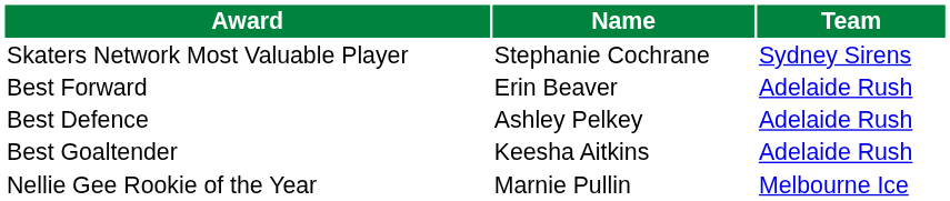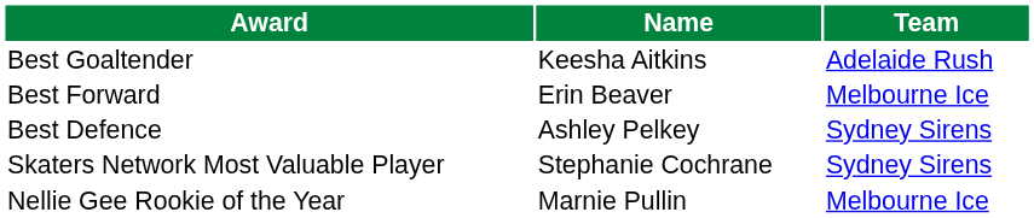 <table class="toccolours" style="width:40em">
 <tr>
 <th style="background:#00843d;color:white;border:#00843d 1px solid">Award</th>
 <th style="background:#00843d;color:white;border:#00843d 1px solid">Name</th>
 <th style="background:#00843d;color:white;border:#00843d 1px solid">Team</th>
 </tr>
 <tr>
-<td>Skaters Network Most Valuable Player</td>
-<td> Stephanie Cochrane</td>
-<td><a href='#'>Sydney Sirens</a></td>
+<td>Best Goaltender</td>
+<td> Keesha Aitkins</td>
+<td><a href='#'>Adelaide Rush</a></td>
 </tr>
 <tr>
 <td>Best Forward</td>
 <td> Erin Beaver</td>
-<td><a href='#'>Adelaide Rush</a></td>
+<td><a href='#'>Melbourne Ice</a></td>
 </tr>
 <tr>
 <td>Best Defence</td>
 <td> Ashley Pelkey</td>
-<td><a href='#'>Adelaide Rush</a></td>
+<td><a href='#'>Sydney Sirens</a></td>
 </tr>
 <tr>
-<td>Best Goaltender</td>
-<td> Keesha Aitkins</td>
-<td><a href='#'>Adelaide Rush</a></td>
+<td>Skaters Network Most Valuable Player</td>
+<td> Stephanie Cochrane</td>
+<td><a href='#'>Sydney Sirens</a></td>
 </tr>
 <tr>
 <td>Nellie Gee Rookie of the Year</td>
 <td> Marnie Pullin</td>
 <td><a href='#'>Melbourne Ice</a></td>
 </tr>
 <tr>
 </tr>
 </table>
